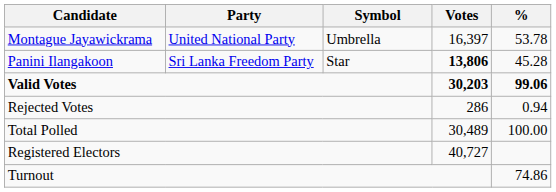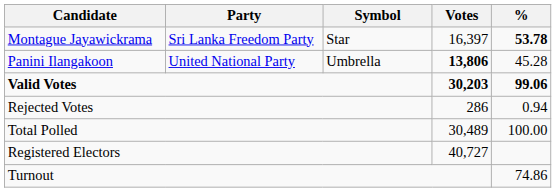 <table class="wikitable" border="1" style="text-align:right;">
 <tr>
 <th align=left width="180">Candidate</th>
 <th align=left width="180">Party</th>
 <th align=left width="120">Symbol</th>
 <th align=left width="60">Votes</th>
 <th align=left width="60">%</th>
 </tr>
 <tr>
 <td align=left><a href='#'>Montague Jayawickrama</a></td>
-<td align=left><a href='#'>United National Party</a></td>
-<td align=left>Umbrella</td>
+<td align=left><a href='#'>Sri Lanka Freedom Party</a></td>
+<td align=left>Star</td>
 <td align=right>16,397</td>
-<td align=right>53.78</td>
+<td align=right><strong>53.78</strong></td>
 </tr>
 <tr>
 <td align=left><a href='#'>Panini Ilangakoon</a></td>
-<td align=left><a href='#'>Sri Lanka Freedom Party</a></td>
-<td align=left>Star</td>
+<td align=left><a href='#'>United National Party</a></td>
+<td align=left>Umbrella</td>
 <td align=right><strong>13,806</strong></td>
 <td align=right>45.28</td>
 </tr>
 <tr>
 <td align=left colspan=3><strong>Valid Votes</strong></td>
 <td align=right><strong>30,203</strong></td>
 <td align=right><strong>99.06</strong></td>
 </tr>
 <tr>
 <td align=left colspan=3>Rejected Votes</td>
 <td align=right>286</td>
 <td align=right>0.94</td>
 </tr>
 <tr>
 <td align=left colspan=3>Total Polled</td>
 <td align=right>30,489</td>
 <td align=right>100.00</td>
 </tr>
 <tr>
 <td align=left colspan=3>Registered Electors</td>
 <td align=right>40,727</td>
 <td></td>
 </tr>
 <tr>
 <td align=left colspan=4>Turnout</td>
 <td align=right>74.86</td>
 </tr>
 </table>
